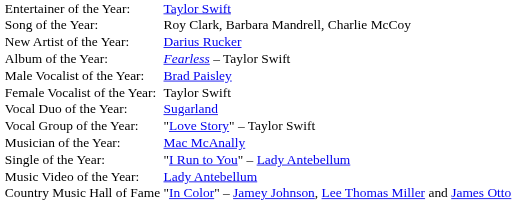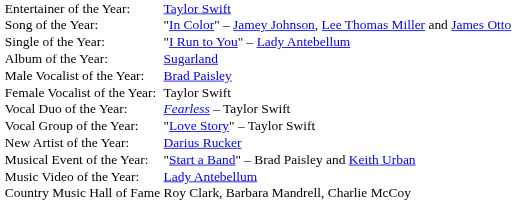 <table cellspacing="0" border="0" cellpadding="1">
 <tr>
 <td>Entertainer of the Year:</td>
 <td></td>
 <td><a href='#'>Taylor Swift</a></td>
 </tr>
 <tr>
 <td>Song of the Year:</td>
 <td></td>
-<td>Roy Clark, Barbara Mandrell, Charlie McCoy</td>
+<td>"<a href='#'>In Color</a>" – <a href='#'>Jamey Johnson</a>, <a href='#'>Lee Thomas Miller</a> and <a href='#'>James Otto</a></td>
 </tr>
 <tr>
-<td>New Artist of the Year:</td>
+<td>Single of the Year:</td>
 <td></td>
-<td><a href='#'>Darius Rucker</a></td>
+<td>"<a href='#'>I Run to You</a>" – <a href='#'>Lady Antebellum</a></td>
 </tr>
 <tr>
 <td>Album of the Year:</td>
 <td></td>
-<td><em><a href='#'>Fearless</a></em> – Taylor Swift</td>
+<td><a href='#'>Sugarland</a></td>
 </tr>
 <tr>
 <td>Male Vocalist of the Year:</td>
 <td></td>
 <td><a href='#'>Brad Paisley</a></td>
 </tr>
 <tr>
 <td>Female Vocalist of the Year:</td>
 <td></td>
 <td>Taylor Swift</td>
 </tr>
 <tr>
 <td>Vocal Duo of the Year:</td>
 <td></td>
-<td><a href='#'>Sugarland</a></td>
+<td><em><a href='#'>Fearless</a></em> – Taylor Swift</td>
 </tr>
 <tr>
 <td>Vocal Group of the Year:</td>
 <td></td>
 <td>"<a href='#'>Love Story</a>" – Taylor Swift</td>
 </tr>
 <tr>
-<td>Musician of the Year:</td>
+<td>New Artist of the Year:</td>
 <td></td>
-<td><a href='#'>Mac McAnally</a></td>
+<td><a href='#'>Darius Rucker</a></td>
 </tr>
 <tr>
-<td>Single of the Year:</td>
+<td>Musical Event of the Year:</td>
 <td></td>
-<td>"<a href='#'>I Run to You</a>" – <a href='#'>Lady Antebellum</a></td>
+<td>"<a href='#'>Start a Band</a>" – Brad Paisley and <a href='#'>Keith Urban</a></td>
 </tr>
 <tr>
 <td>Music Video of the Year:</td>
 <td></td>
 <td><a href='#'>Lady Antebellum</a></td>
 </tr>
 <tr>
 <td>Country Music Hall of Fame</td>
 <td></td>
-<td>"<a href='#'>In Color</a>" – <a href='#'>Jamey Johnson</a>, <a href='#'>Lee Thomas Miller</a> and <a href='#'>James Otto</a></td>
+<td>Roy Clark, Barbara Mandrell, Charlie McCoy</td>
 </tr>
 </table>
